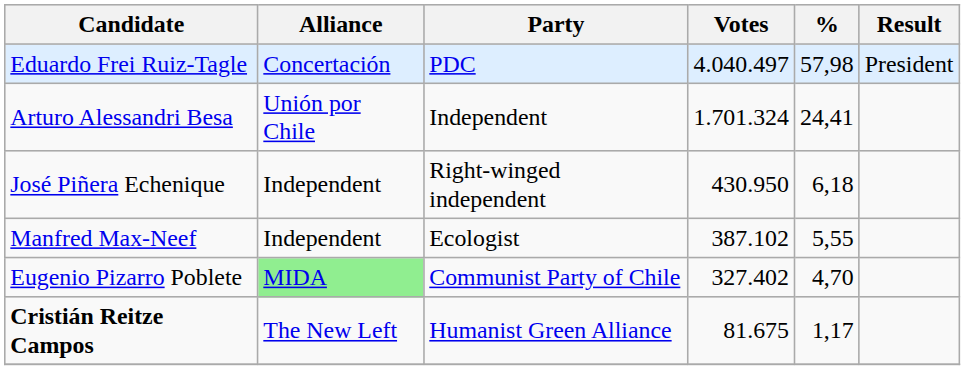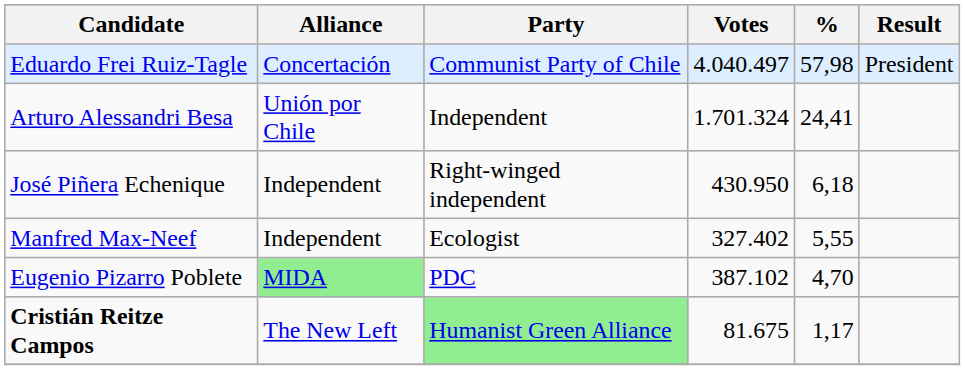 <table class="wikitable sortable" style="font-size: 95%;">
 <tr>
 <th>Candidate</th>
 <th>Alliance</th>
 <th>Party</th>
 <th>Votes</th>
 <th>%</th>
 <th>Result</th>
 </tr>
 <tr bgcolor=#DDEEFF>
 <td><a href='#'>Eduardo Frei Ruiz-Tagle</a></td>
 <td><a href='#'>Concertación</a></td>
-<td><a href='#'>PDC</a></td>
+<td><a href='#'>Communist Party of Chile</a></td>
 <td align=right>4.040.497</td>
 <td align=right>57,98</td>
 <td>President</td>
 </tr>
 <tr>
 <td><a href='#'>Arturo Alessandri Besa</a></td>
 <td><a href='#'>Unión por Chile</a></td>
 <td>Independent</td>
 <td align=right>1.701.324</td>
 <td align=right>24,41</td>
 <td></td>
 </tr>
 <tr>
 <td><a href='#'>José Piñera</a> Echenique</td>
 <td>Independent</td>
 <td>Right-winged independent</td>
 <td align=right>430.950</td>
 <td align=right>6,18</td>
 <td></td>
 </tr>
 <tr>
 <td><a href='#'>Manfred Max-Neef</a></td>
 <td>Independent</td>
 <td>Ecologist</td>
-<td align=right>387.102</td>
+<td align=right>327.402</td>
 <td align=right>5,55</td>
 <td></td>
 </tr>
 <tr>
 <td><a href='#'>Eugenio Pizarro</a> Poblete</td>
 <td style="background: lightgreen;"><a href='#'>MIDA</a></td>
-<td><a href='#'>Communist Party of Chile</a></td>
-<td align=right>327.402</td>
+<td><a href='#'>PDC</a></td>
+<td align=right>387.102</td>
 <td align=right>4,70</td>
 <td></td>
 </tr>
 <tr>
 <td><strong>Cristián Reitze Campos</strong></td>
 <td><a href='#'>The New Left</a></td>
-<td><a href='#'>Humanist Green Alliance</a></td>
+<td style="background: lightgreen;"><a href='#'>Humanist Green Alliance</a></td>
 <td align=right>81.675</td>
 <td align=right>1,17</td>
 <td></td>
 </tr>
 <tr>
 </tr>
 </table>
